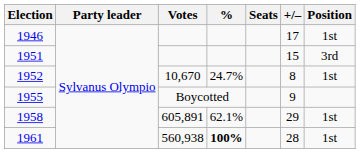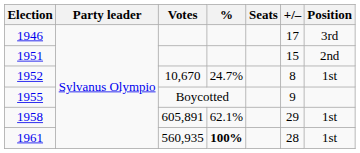 <table class=wikitable style=text-align:center>
 <tr>
 <th><strong>Election</strong></th>
 <th>Party leader</th>
 <th><strong>Votes</strong></th>
 <th><strong>%</strong></th>
 <th><strong>Seats</strong></th>
 <th>+/–</th>
 <th><strong>Position</strong></th>
 </tr>
 <tr>
 <td><a href='#'>1946</a></td>
 <td rowspan="6"><a href='#'>Sylvanus Olympio</a></td>
 <td></td>
 <td></td>
 <td></td>
 <td> 17</td>
-<td> 1st</td>
+<td> 3rd</td>
 </tr>
 <tr>
 <td><a href='#'>1951</a></td>
 <td></td>
 <td></td>
 <td></td>
 <td> 15</td>
-<td> 3rd</td>
+<td> 2nd</td>
 </tr>
 <tr>
 <td><a href='#'>1952</a></td>
 <td>10,670<br></td>
 <td>24.7%</td>
 <td></td>
 <td> 8</td>
 <td> 1st</td>
 </tr>
 <tr>
 <td><a href='#'>1955</a></td>
 <td colspan="2">Boycotted</td>
 <td></td>
 <td> 9</td>
 <td></td>
 </tr>
 <tr>
 <td><a href='#'>1958</a></td>
 <td>605,891</td>
 <td>62.1%</td>
 <td></td>
 <td> 29</td>
 <td> 1st</td>
 </tr>
 <tr>
 <td><a href='#'>1961</a></td>
-<td>560,938</td>
+<td>560,935</td>
 <td><strong>100%</strong></td>
 <td></td>
 <td> 28</td>
 <td> 1st</td>
 </tr>
 </table>
